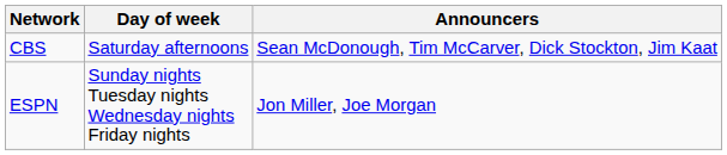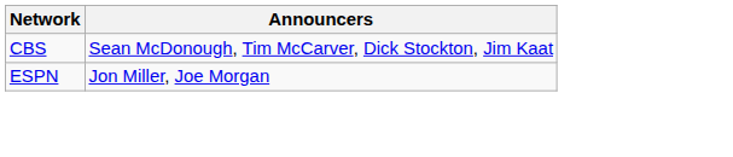 <table class="wikitable">
 <tr>
 <th>Network</th>
-<th>Day of week</th>
 <th>Announcers</th>
 </tr>
 <tr>
 <td><a href='#'>CBS</a></td>
-<td><a href='#'>Saturday afternoons</a></td>
 <td><a href='#'>Sean McDonough</a>, <a href='#'>Tim McCarver</a>, <a href='#'>Dick Stockton</a>, <a href='#'>Jim Kaat</a></td>
 </tr>
 <tr>
 <td><a href='#'>ESPN</a></td>
-<td><a href='#'>Sunday nights</a><br>Tuesday nights<br><a href='#'>Wednesday nights</a><br>Friday nights</td>
 <td><a href='#'>Jon Miller</a>, <a href='#'>Joe Morgan</a> </td>
 </tr>
 </table>
